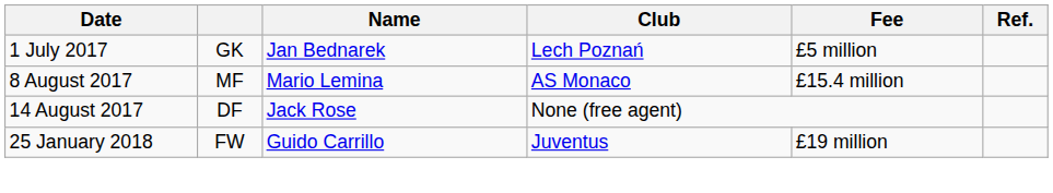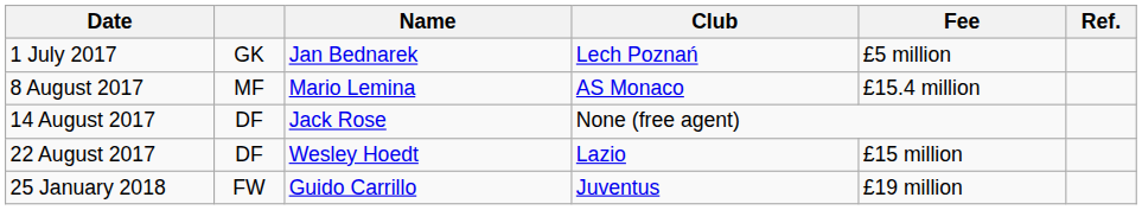 <table class="wikitable plainrowheaders">
 <tr>
 <th scope="col" style="width:10em;">Date</th>
 <th scope="col" style="width:3em;"></th>
 <th scope="col" style="width:14em;">Name</th>
 <th scope="col" style="width:14em;">Club</th>
 <th scope="col" style="width:10em;">Fee</th>
 <th scope="col" style="width:3em;">Ref.</th>
 </tr>
 <tr>
 <td>1 July 2017</td>
 <td align="center">GK</td>
 <td> <a href='#'>Jan Bednarek</a></td>
 <td> <a href='#'>Lech Poznań</a></td>
 <td>£5 million</td>
 <td align="center"></td>
 </tr>
 <tr>
 <td>8 August 2017</td>
 <td align="center">MF</td>
 <td> <a href='#'>Mario Lemina</a></td>
 <td> <a href='#'>AS Monaco</a></td>
 <td>£15.4 million</td>
 <td align="center"></td>
 </tr>
 <tr>
 <td>14 August 2017</td>
 <td align="center">DF</td>
 <td> <a href='#'>Jack Rose</a></td>
 <td colspan="2">None (free agent)</td>
 <td align="center"></td>
 </tr>
 <tr>
+<td>22 August 2017</td>
+<td align="center">DF</td>
+<td> <a href='#'>Wesley Hoedt</a></td>
+<td> <a href='#'>Lazio</a></td>
+<td>£15 million</td>
+<td align="center"></td>
+</tr>
+<tr>
 <td>25 January 2018</td>
 <td align="center">FW</td>
 <td> <a href='#'>Guido Carrillo</a></td>
 <td> <a href='#'>Juventus</a></td>
 <td>£19 million</td>
 <td align="center"></td>
 </tr>
 </table>
